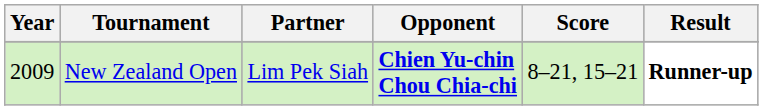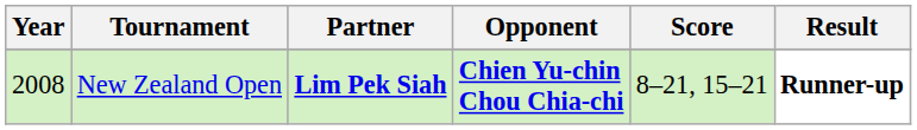 <table class="sortable wikitable" style="font-size: 90%;">
 <tr>
 <th>Year</th>
 <th>Tournament</th>
 <th>Partner</th>
 <th>Opponent</th>
 <th>Score</th>
 <th>Result</th>
 </tr>
 <tr>
 </tr>
 <tr style="background:#D4F1C5">
-<td align="center">2009</td>
+<td align="center">2008</td>
 <td align="left"><a href='#'>New Zealand Open</a></td>
-<td align="left"> <a href='#'>Lim Pek Siah</a></td>
+<td align="left"><strong> <a href='#'>Lim Pek Siah</a></strong></td>
 <td align="left"><strong> <a href='#'>Chien Yu-chin</a> <br>  <a href='#'>Chou Chia-chi</a></strong></td>
 <td align="left">8–21, 15–21</td>
 <td style="text-align:left; background:white"> <strong>Runner-up</strong></td>
 </tr>
 </table>
